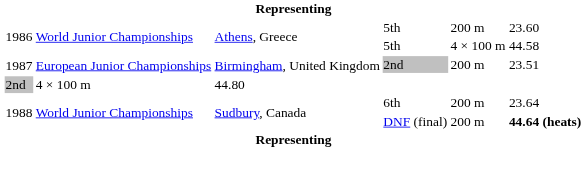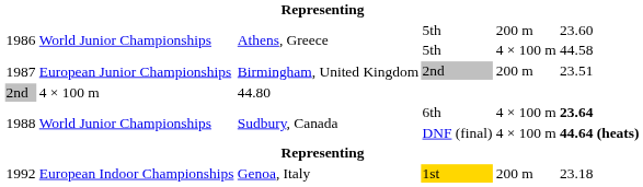 <table>
 <tr>
 <th colspan=6>Representing </th>
 </tr>
 <tr>
 <td rowspan=2>1986</td>
 <td rowspan=2><a href='#'>World Junior Championships</a></td>
 <td rowspan=2><a href='#'>Athens</a>, Greece</td>
 <td>5th</td>
 <td>200 m</td>
 <td>23.60</td>
 </tr>
 <tr>
 <td>5th</td>
 <td>4 × 100 m</td>
 <td>44.58</td>
 </tr>
 <tr>
 <td rowspan=2>1987</td>
 <td rowspan=2><a href='#'>European Junior Championships</a></td>
 <td rowspan=2><a href='#'>Birmingham</a>, United Kingdom</td>
 <td bgcolor=silver>2nd</td>
 <td>200 m</td>
 <td>23.51</td>
 </tr>
 <tr>
 </tr>
 <tr>
 <td bgcolor=silver>2nd</td>
 <td>4 × 100 m</td>
 <td>44.80</td>
 </tr>
 <tr>
 <td rowspan=2>1988</td>
 <td rowspan=2><a href='#'>World Junior Championships</a></td>
 <td rowspan=2><a href='#'>Sudbury</a>, Canada</td>
 <td>6th</td>
-<td>200 m</td>
-<td>23.64</td>
+<td>4 × 100 m</td>
+<td><strong>23.64</strong></td>
 </tr>
 <tr>
 <td><a href='#'>DNF</a> (final)</td>
-<td>200 m</td>
+<td>4 × 100 m</td>
 <td><strong>44.64 (heats)</strong></td>
 </tr>
 <tr>
 <th colspan=6>Representing </th>
 </tr>
+<tr>
+<td>1992</td>
+<td><a href='#'>European Indoor Championships</a></td>
+<td><a href='#'>Genoa</a>, Italy</td>
+<td bgcolor=gold>1st</td>
+<td>200 m</td>
+<td>23.18</td>
+</tr>
 </table>
